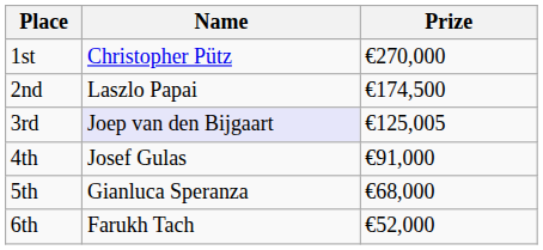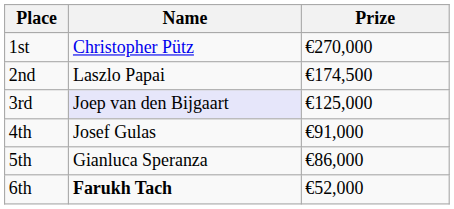 <table class="wikitable">
 <tr>
 <th style="width:50px;">Place</th>
 <th style="width:200px;">Name</th>
 <th style="width:125px;">Prize</th>
 </tr>
 <tr>
 <td>1st</td>
 <td> <a href='#'>Christopher Pütz</a></td>
 <td>€270,000</td>
 </tr>
 <tr>
 <td>2nd</td>
 <td> Laszlo Papai</td>
 <td>€174,500</td>
 </tr>
 <tr>
 <td>3rd</td>
 <td style="background: lavender;"> Joep van den Bijgaart</td>
-<td>€125,005</td>
+<td>€125,000</td>
 </tr>
 <tr>
 <td>4th</td>
 <td> Josef Gulas</td>
 <td>€91,000</td>
 </tr>
 <tr>
 <td>5th</td>
 <td> Gianluca Speranza</td>
-<td>€68,000</td>
+<td>€86,000</td>
 </tr>
 <tr>
 <td>6th</td>
-<td> Farukh Tach</td>
+<td><strong> Farukh Tach</strong></td>
 <td>€52,000</td>
 </tr>
 </table>
